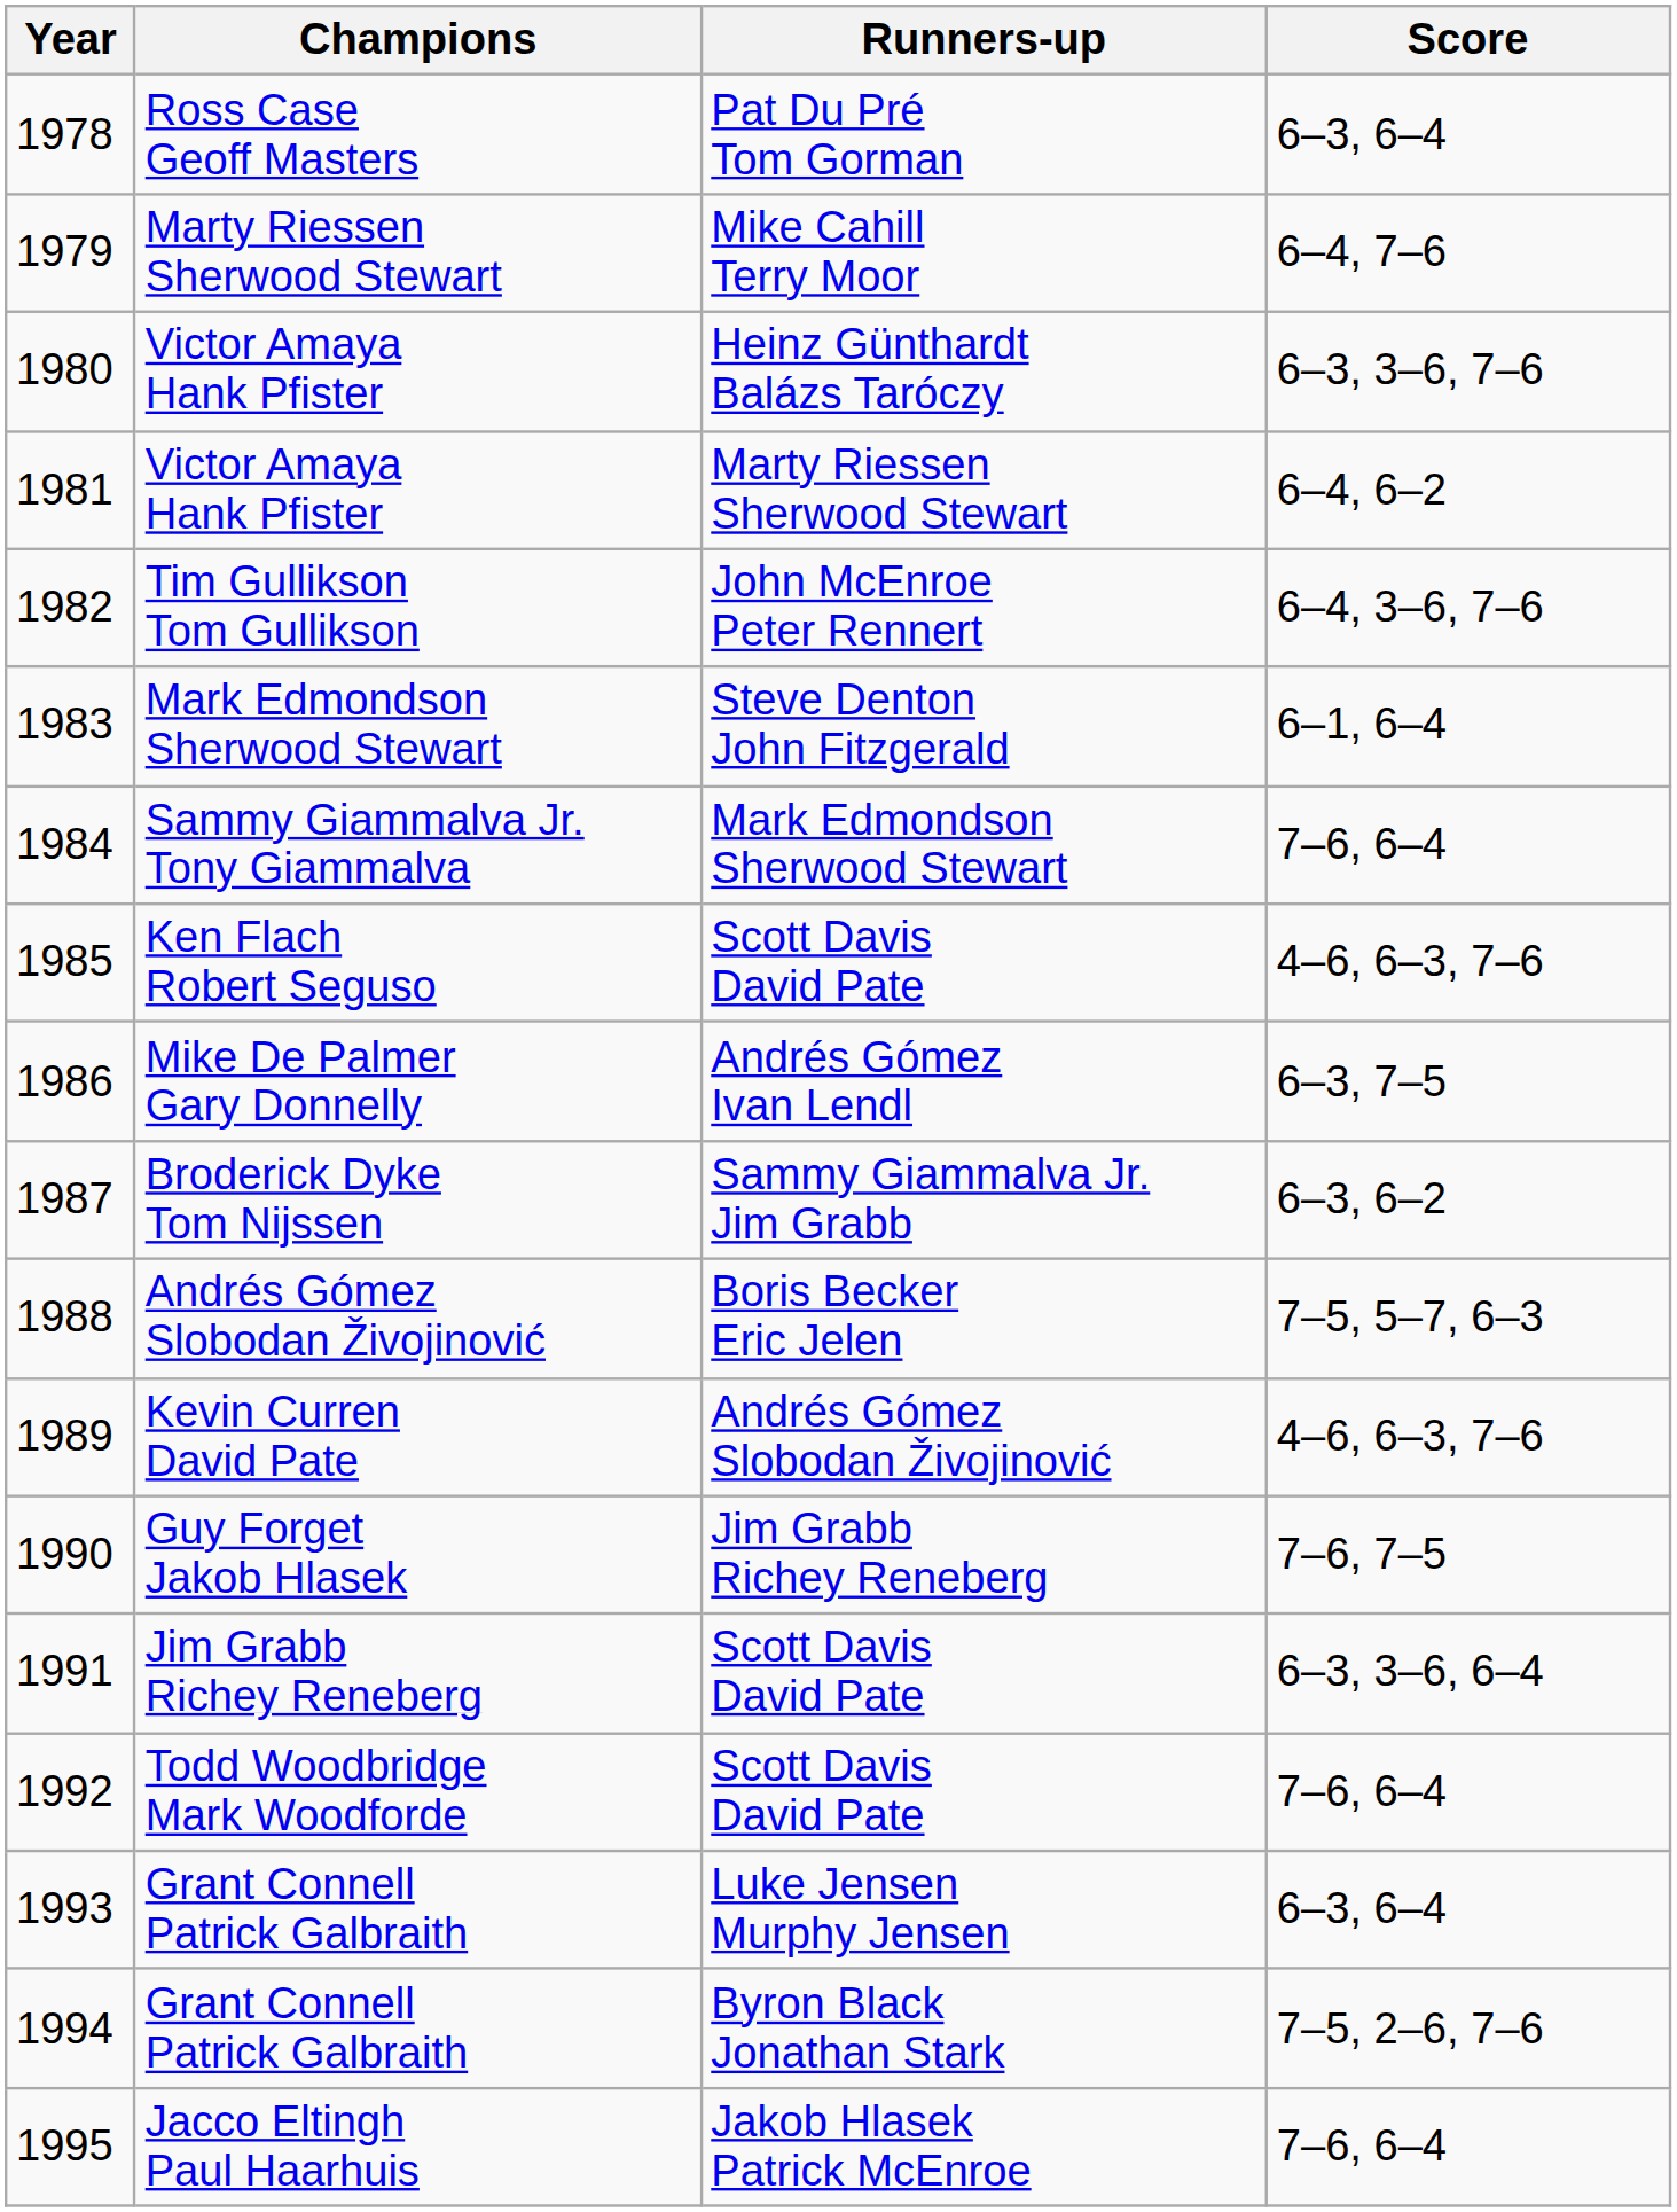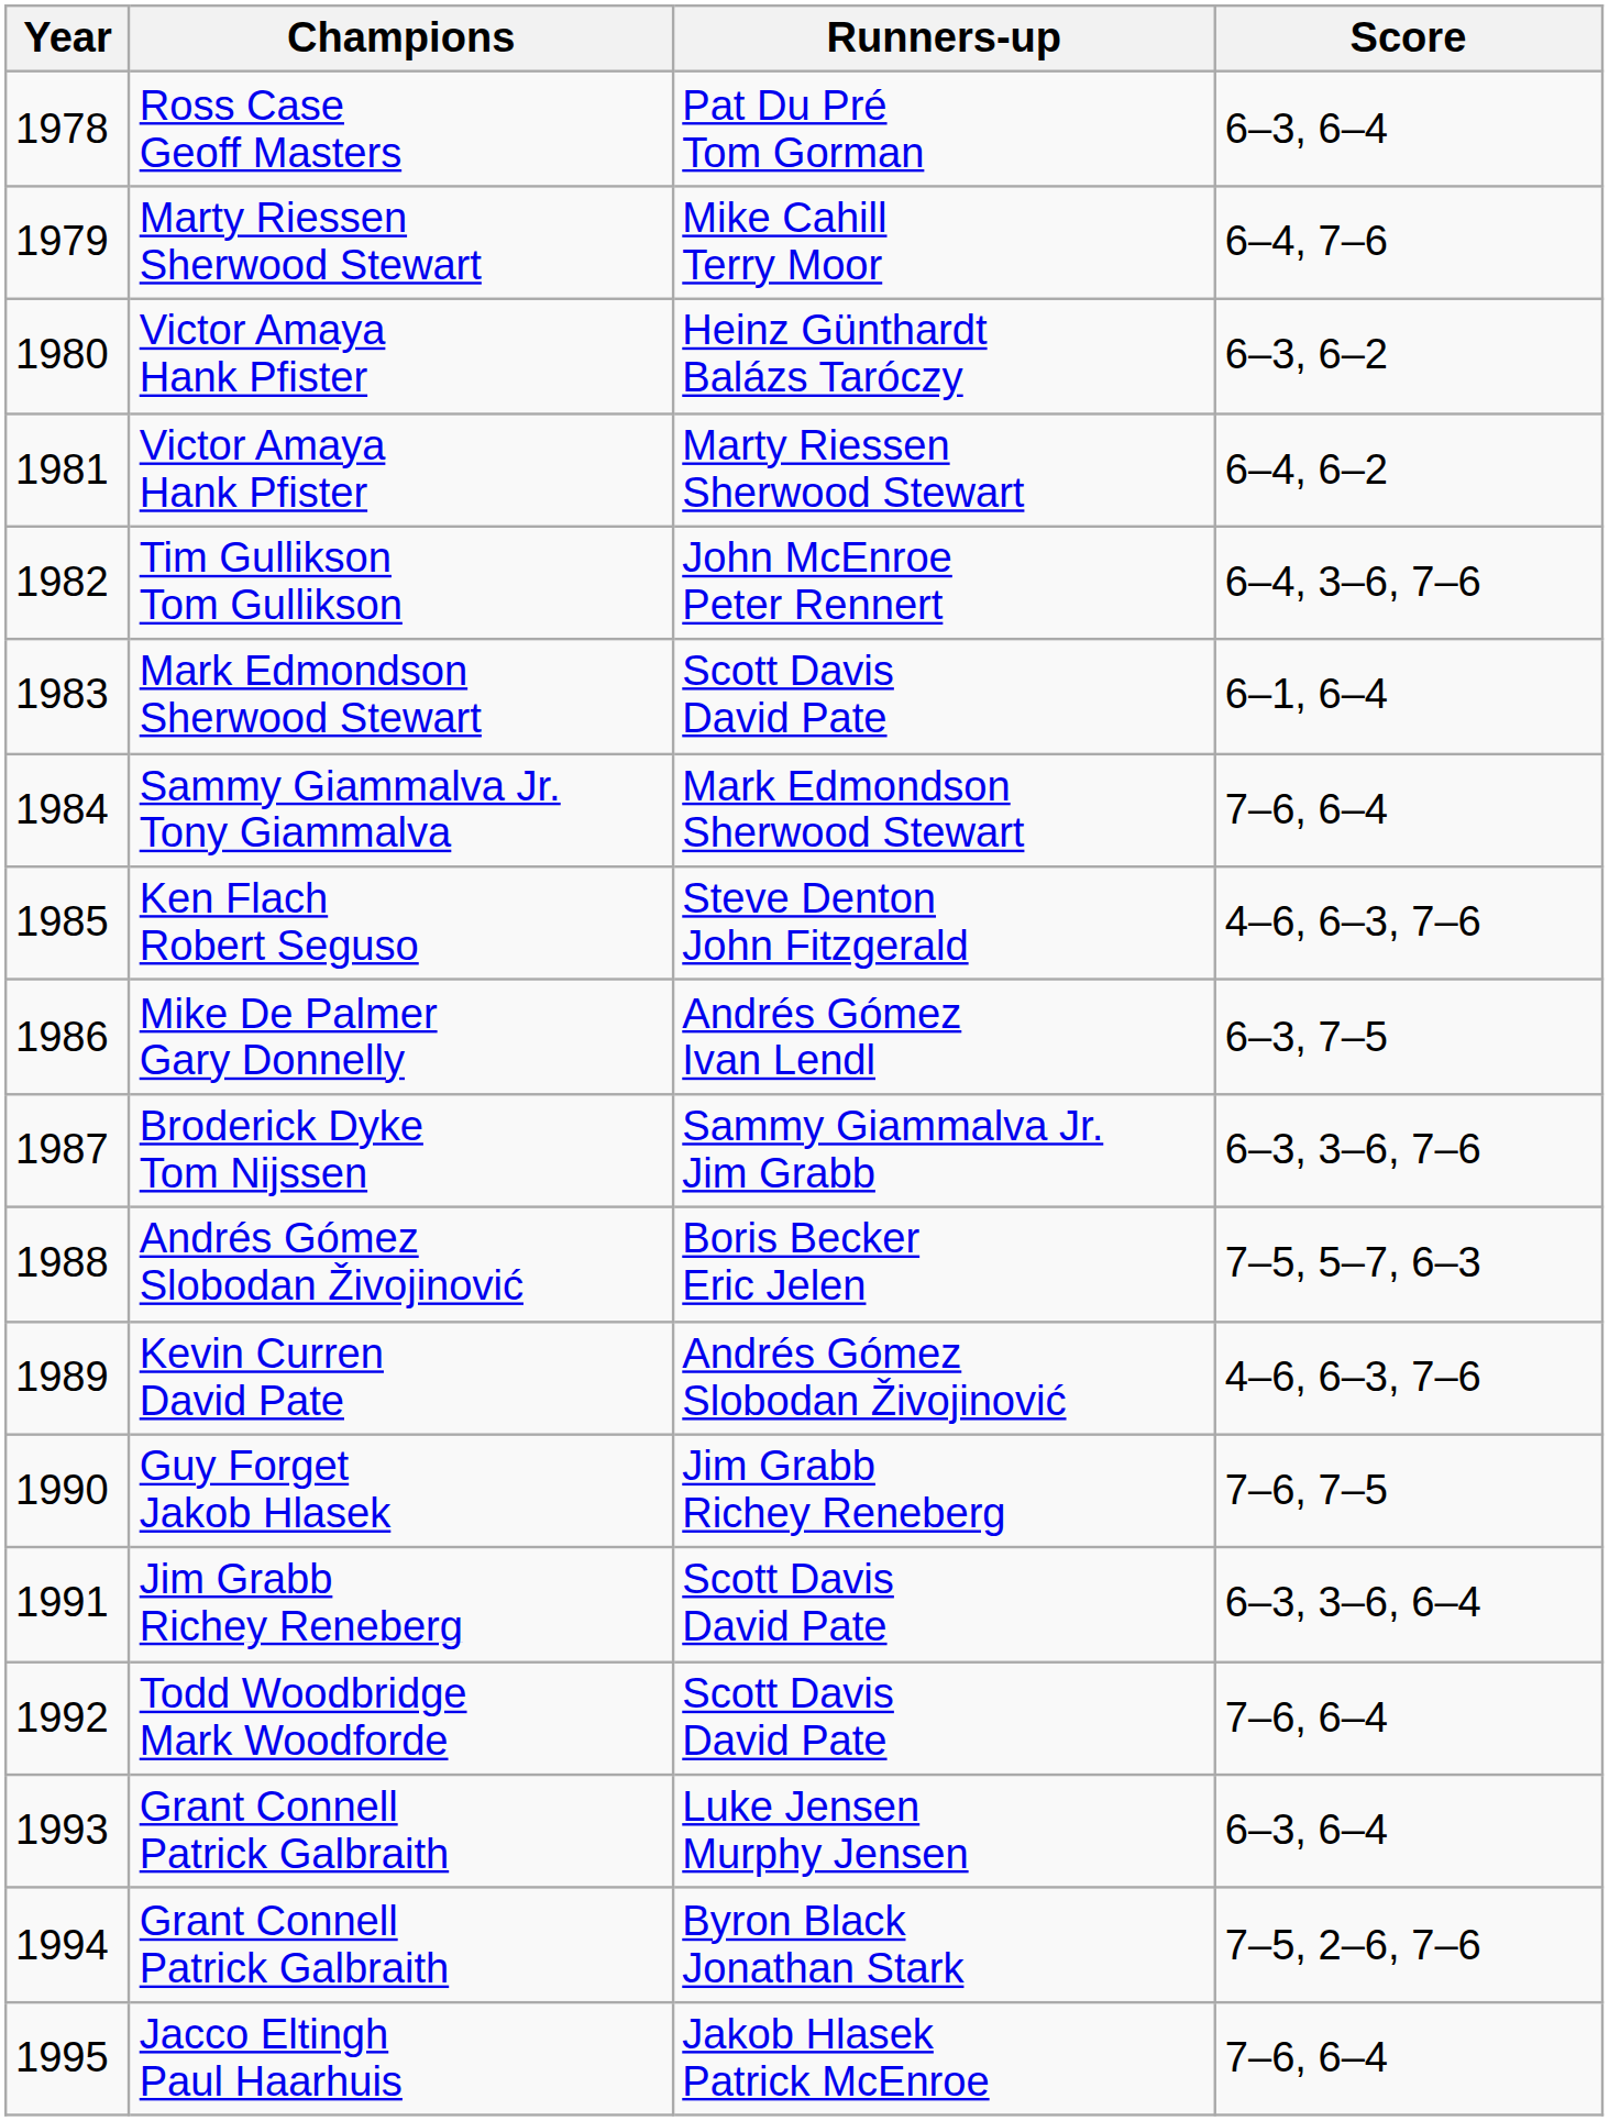 <table class="wikitable">
 <tr>
 <th style="width:40px">Year</th>
 <th style="width:200px">Champions</th>
 <th style="width:200px">Runners-up</th>
 <th style="width:140px" class="unsortable">Score</th>
 </tr>
 <tr>
 <td>1978</td>
 <td> <a href='#'>Ross Case</a><br> <a href='#'>Geoff Masters</a></td>
 <td> <a href='#'>Pat Du Pré</a><br> <a href='#'>Tom Gorman</a></td>
 <td>6–3, 6–4</td>
 </tr>
 <tr>
 <td>1979</td>
 <td> <a href='#'>Marty Riessen</a><br> <a href='#'>Sherwood Stewart</a></td>
 <td> <a href='#'>Mike Cahill</a><br> <a href='#'>Terry Moor</a></td>
 <td>6–4, 7–6</td>
 </tr>
 <tr>
 <td>1980</td>
 <td> <a href='#'>Victor Amaya</a><br> <a href='#'>Hank Pfister</a></td>
 <td> <a href='#'>Heinz Günthardt</a><br> <a href='#'>Balázs Taróczy</a></td>
-<td>6–3, 3–6, 7–6</td>
+<td>6–3, 6–2</td>
 </tr>
 <tr>
 <td>1981</td>
 <td> <a href='#'>Victor Amaya</a><br> <a href='#'>Hank Pfister</a></td>
 <td> <a href='#'>Marty Riessen</a><br> <a href='#'>Sherwood Stewart</a></td>
 <td>6–4, 6–2</td>
 </tr>
 <tr>
 <td>1982</td>
 <td> <a href='#'>Tim Gullikson</a><br> <a href='#'>Tom Gullikson</a></td>
 <td> <a href='#'>John McEnroe</a><br> <a href='#'>Peter Rennert</a></td>
 <td>6–4, 3–6, 7–6</td>
 </tr>
 <tr>
 <td>1983</td>
 <td> <a href='#'>Mark Edmondson</a><br> <a href='#'>Sherwood Stewart</a></td>
-<td> <a href='#'>Steve Denton</a><br> <a href='#'>John Fitzgerald</a></td>
+<td> <a href='#'>Scott Davis</a><br> <a href='#'>David Pate</a></td>
 <td>6–1, 6–4</td>
 </tr>
 <tr>
 <td>1984</td>
 <td> <a href='#'>Sammy Giammalva Jr.</a><br> <a href='#'>Tony Giammalva</a></td>
 <td> <a href='#'>Mark Edmondson</a><br> <a href='#'>Sherwood Stewart</a></td>
 <td>7–6, 6–4</td>
 </tr>
 <tr>
 <td>1985</td>
 <td> <a href='#'>Ken Flach</a><br> <a href='#'>Robert Seguso</a></td>
-<td> <a href='#'>Scott Davis</a><br> <a href='#'>David Pate</a></td>
+<td> <a href='#'>Steve Denton</a><br> <a href='#'>John Fitzgerald</a></td>
 <td>4–6, 6–3, 7–6</td>
 </tr>
 <tr>
 <td>1986</td>
 <td> <a href='#'>Mike De Palmer</a><br> <a href='#'>Gary Donnelly</a></td>
 <td> <a href='#'>Andrés Gómez</a><br> <a href='#'>Ivan Lendl</a></td>
 <td>6–3, 7–5</td>
 </tr>
 <tr>
 <td>1987</td>
 <td> <a href='#'>Broderick Dyke</a><br> <a href='#'>Tom Nijssen</a></td>
 <td> <a href='#'>Sammy Giammalva Jr.</a><br> <a href='#'>Jim Grabb</a></td>
-<td>6–3, 6–2</td>
+<td>6–3, 3–6, 7–6</td>
 </tr>
 <tr>
 <td>1988</td>
 <td> <a href='#'>Andrés Gómez</a><br> <a href='#'>Slobodan Živojinović</a></td>
 <td> <a href='#'>Boris Becker</a><br> <a href='#'>Eric Jelen</a></td>
 <td>7–5, 5–7, 6–3</td>
 </tr>
 <tr>
 <td>1989</td>
 <td> <a href='#'>Kevin Curren</a><br> <a href='#'>David Pate</a></td>
 <td> <a href='#'>Andrés Gómez</a><br> <a href='#'>Slobodan Živojinović</a></td>
 <td>4–6, 6–3, 7–6</td>
 </tr>
 <tr>
 <td>1990</td>
 <td> <a href='#'>Guy Forget</a><br> <a href='#'>Jakob Hlasek</a></td>
 <td> <a href='#'>Jim Grabb</a><br> <a href='#'>Richey Reneberg</a></td>
 <td>7–6, 7–5</td>
 </tr>
 <tr>
 <td>1991</td>
 <td> <a href='#'>Jim Grabb</a><br> <a href='#'>Richey Reneberg</a></td>
 <td> <a href='#'>Scott Davis</a><br> <a href='#'>David Pate</a></td>
 <td>6–3, 3–6, 6–4</td>
 </tr>
 <tr>
 <td>1992</td>
 <td> <a href='#'>Todd Woodbridge</a><br> <a href='#'>Mark Woodforde</a></td>
 <td> <a href='#'>Scott Davis</a><br> <a href='#'>David Pate</a></td>
 <td>7–6, 6–4</td>
 </tr>
 <tr>
 <td>1993</td>
 <td> <a href='#'>Grant Connell</a><br> <a href='#'>Patrick Galbraith</a></td>
 <td> <a href='#'>Luke Jensen</a><br> <a href='#'>Murphy Jensen</a></td>
 <td>6–3, 6–4</td>
 </tr>
 <tr>
 <td>1994</td>
 <td> <a href='#'>Grant Connell</a><br> <a href='#'>Patrick Galbraith</a></td>
 <td> <a href='#'>Byron Black</a><br> <a href='#'>Jonathan Stark</a></td>
 <td>7–5, 2–6, 7–6</td>
 </tr>
 <tr>
 <td>1995</td>
 <td> <a href='#'>Jacco Eltingh</a><br> <a href='#'>Paul Haarhuis</a></td>
 <td> <a href='#'>Jakob Hlasek</a><br> <a href='#'>Patrick McEnroe</a></td>
 <td>7–6, 6–4</td>
 </tr>
 </table>
